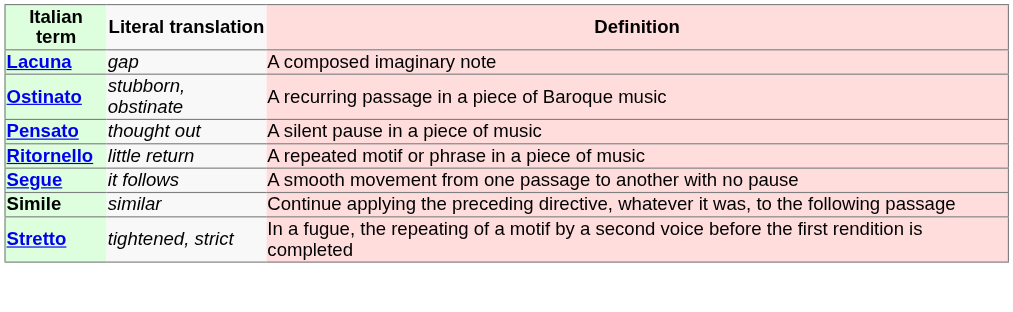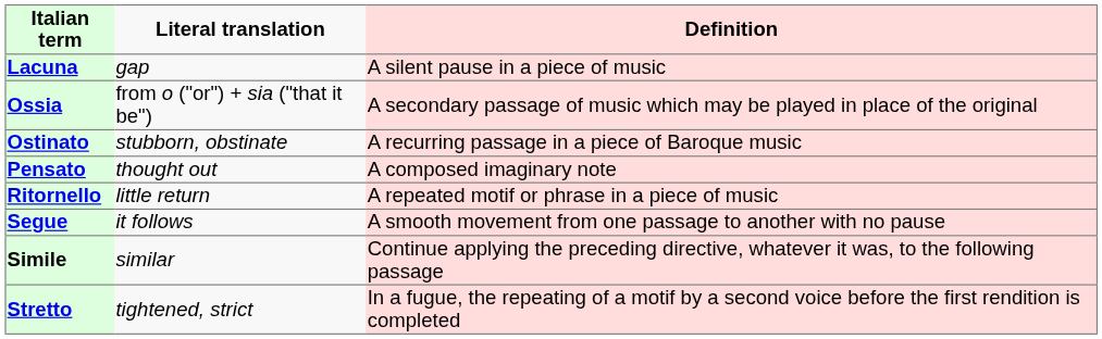 <table border="1" rules="rows" align="center" width="98%">
 <tr>
 <th bgcolor="#ddffdd">Italian term</th>
 <th bgcolor="#f8f8f8">Literal translation</th>
 <th bgcolor="#ffdddd">Definition</th>
 </tr>
 <tr>
 <td bgcolor="#ddffdd"><strong><a href='#'>Lacuna</a></strong></td>
 <td bgcolor="#f8f8f8"><em>gap</em></td>
-<td bgcolor="#ffdddd">A composed imaginary note</td>
+<td bgcolor="#ffdddd">A silent pause in a piece of music</td>
+</tr>
+<tr>
+<td bgcolor="#ddffdd"><strong><a href='#'>Ossia</a></strong></td>
+<td bgcolor="#f8f8f8">from <em>o</em> ("or") + <em>sia</em> ("that it be")</td>
+<td bgcolor="#ffdddd">A secondary passage of music which may be played in place of the original</td>
 </tr>
 <tr>
 <td bgcolor="#ddffdd"><strong><a href='#'>Ostinato</a></strong></td>
 <td bgcolor="#f8f8f8"><em>stubborn, obstinate</em></td>
 <td bgcolor="#ffdddd">A recurring passage in a piece of Baroque music</td>
 </tr>
 <tr>
 <td bgcolor="#ddffdd"><strong><a href='#'>Pensato</a></strong></td>
 <td bgcolor="#f8f8f8"><em>thought out</em></td>
-<td bgcolor="#ffdddd">A silent pause in a piece of music</td>
+<td bgcolor="#ffdddd">A composed imaginary note</td>
 </tr>
 <tr>
 <td bgcolor="#ddffdd"><strong><a href='#'>Ritornello</a></strong></td>
 <td bgcolor="#f8f8f8"><em>little return</em></td>
 <td bgcolor="#ffdddd">A repeated motif or phrase in a piece of music</td>
 </tr>
 <tr>
 <td bgcolor="#ddffdd"><strong><a href='#'>Segue</a></strong></td>
 <td bgcolor="#f8f8f8"><em>it follows</em></td>
 <td bgcolor="#ffdddd">A smooth movement from one passage to another with no pause</td>
 </tr>
 <tr>
 <td bgcolor="#ddffdd"><strong>Simile</strong></td>
 <td bgcolor="#f8f8f8"><em>similar</em></td>
 <td bgcolor="#ffdddd">Continue applying the preceding directive, whatever it was, to the following passage</td>
 </tr>
 <tr>
 <td bgcolor="#ddffdd"><strong><a href='#'>Stretto</a></strong></td>
 <td bgcolor="#f8f8f8"><em>tightened, strict</em></td>
 <td bgcolor="#ffdddd">In a fugue, the repeating of a motif by a second voice before the first rendition is completed</td>
 </tr>
 </table>
